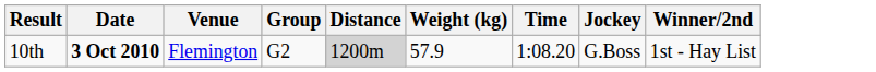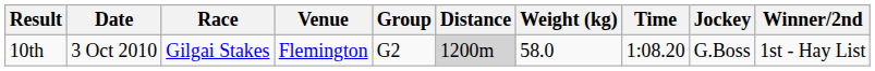 <table class="wikitable">
 <tr style="background:silver; color:black">
 <th>Result</th>
 <th>Date</th>
+<th>Race</th>
 <th>Venue</th>
 <th>Group</th>
 <th>Distance</th>
 <th>Weight (kg)</th>
 <th>Time</th>
 <th>Jockey</th>
 <th>Winner/2nd</th>
 </tr>
 <tr>
 <td>10th</td>
-<td><strong>3 Oct 2010</strong></td>
+<td>3 Oct 2010</td>
+<td><a href='#'>Gilgai Stakes</a></td>
 <td><a href='#'>Flemington</a></td>
 <td>G2</td>
 <td style="background: lightgrey;">1200m</td>
-<td>57.9</td>
+<td>58.0</td>
 <td>1:08.20</td>
 <td>G.Boss</td>
 <td>1st - Hay List</td>
 </tr>
 </table>
